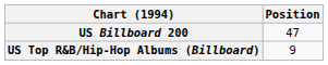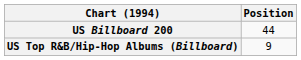 <table class="wikitable sortable plainrowheaders" style="text-align:center">
 <tr>
 <th scope="col">Chart (1994)</th>
 <th scope="col">Position</th>
 </tr>
 <tr>
 <th scope="row">US <em>Billboard</em> 200</th>
-<td>47</td>
+<td>44</td>
 </tr>
 <tr>
 <th scope="row">US Top R&B/Hip-Hop Albums (<em>Billboard</em>)</th>
 <td>9</td>
 </tr>
 </table>
